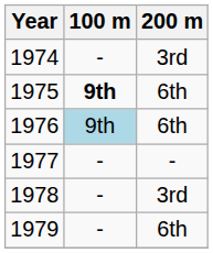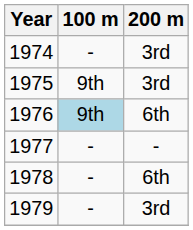 <table class=wikitable>
 <tr>
 <th>Year</th>
 <th>100 m</th>
 <th>200 m</th>
 </tr>
 <tr>
 <td>1974</td>
 <td align="center">-</td>
 <td align="center">3rd</td>
 </tr>
 <tr>
 <td>1975</td>
-<td align="center"><strong>9th</strong></td>
-<td align="center">6th</td>
+<td align="center">9th</td>
+<td align="center">3rd</td>
 </tr>
 <tr>
 <td>1976</td>
 <td align="center" style="background: lightblue;">9th</td>
 <td align="center">6th</td>
 </tr>
 <tr>
 <td>1977</td>
 <td align="center">-</td>
 <td align="center">-</td>
 </tr>
 <tr>
 <td>1978</td>
 <td align="center">-</td>
-<td align="center">3rd</td>
+<td align="center">6th</td>
 </tr>
 <tr>
 <td>1979</td>
 <td align="center">-</td>
-<td align="center">6th</td>
+<td align="center">3rd</td>
 </tr>
 <tr>
 </tr>
 </table>
